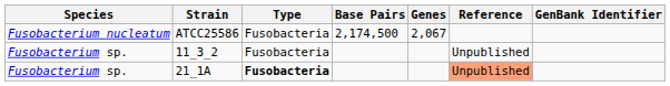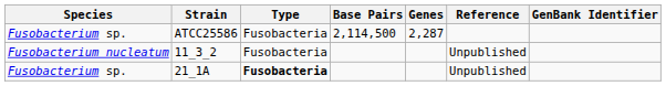 <table class="wikitable sortable">
 <tr>
 <th>Species</th>
 <th>Strain</th>
 <th>Type</th>
 <th>Base Pairs</th>
 <th>Genes</th>
 <th>Reference</th>
 <th>GenBank Identifier</th>
 </tr>
 <tr>
-<td><em><a href='#'>Fusobacterium nucleatum</a></em></td>
+<td><em><a href='#'>Fusobacterium</a></em> sp.</td>
 <td>ATCC25586</td>
 <td>Fusobacteria</td>
-<td>2,174,500</td>
-<td>2,067</td>
+<td>2,114,500</td>
+<td>2,287</td>
 <td></td>
 <td></td>
 </tr>
 <tr>
-<td><em><a href='#'>Fusobacterium</a></em> sp.</td>
+<td><em><a href='#'>Fusobacterium nucleatum</a></em></td>
 <td>11_3_2</td>
 <td>Fusobacteria</td>
 <td></td>
 <td></td>
 <td>Unpublished</td>
 <td></td>
 </tr>
 <tr>
 <td><em><a href='#'>Fusobacterium</a></em> sp.</td>
 <td>21_1A</td>
 <td><strong>Fusobacteria</strong></td>
 <td></td>
 <td></td>
-<td style="background: lightsalmon;">Unpublished</td>
+<td>Unpublished</td>
 <td></td>
 </tr>
 </table>
